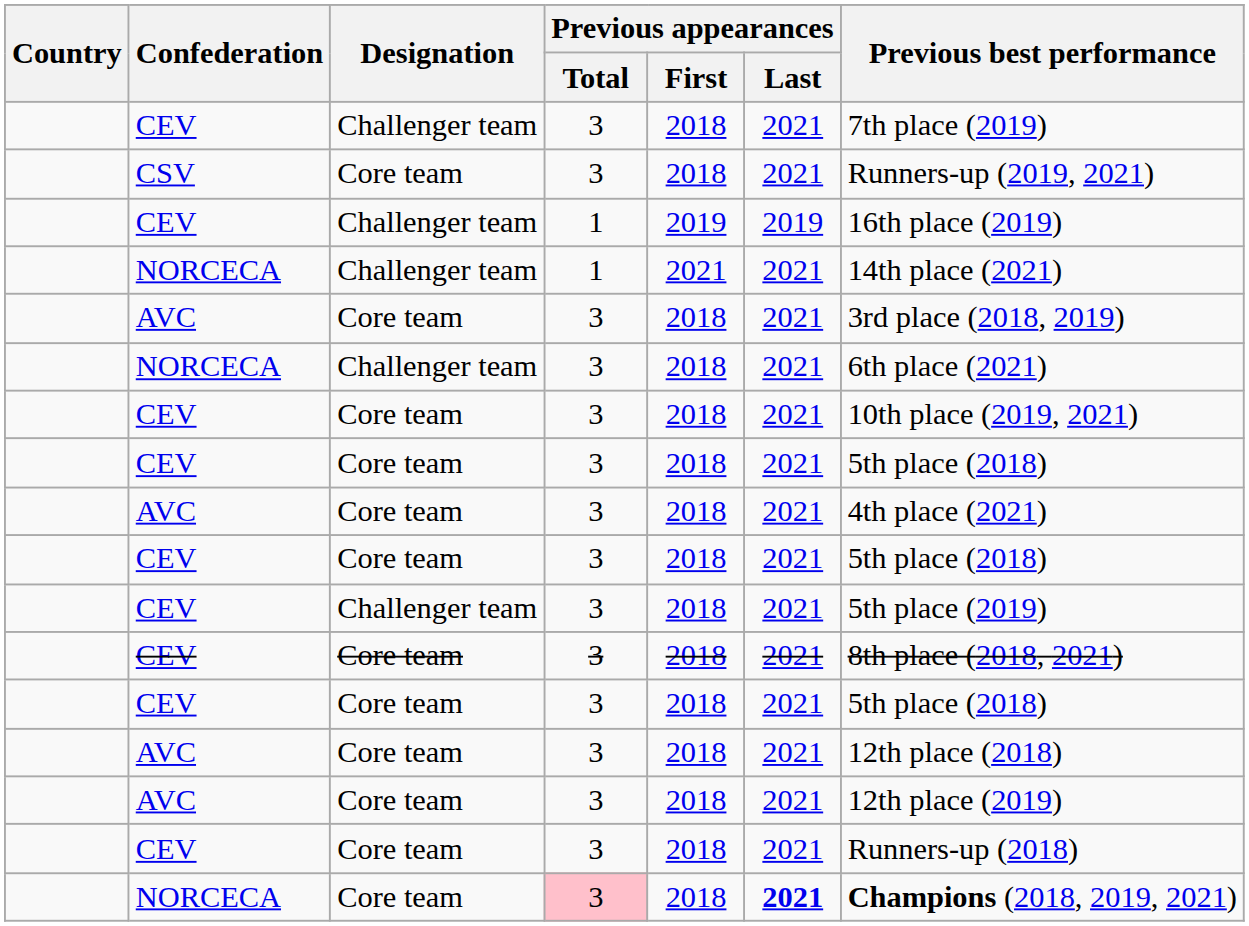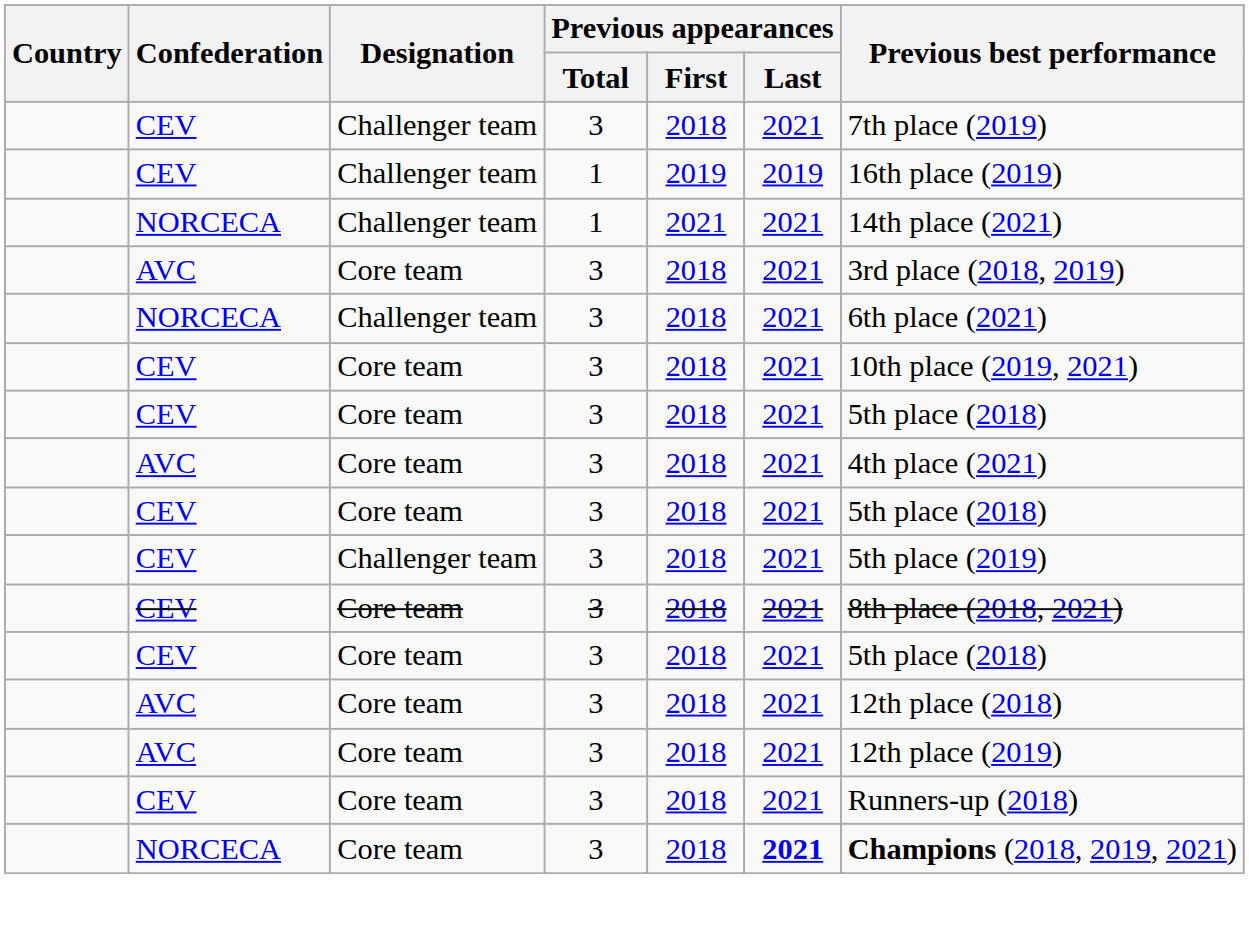 <table class="wikitable sortable">
 <tr>
 <th rowspan=2>Country</th>
 <th rowspan=2>Confederation</th>
 <th rowspan=2>Designation</th>
 <th colspan=3>Previous appearances</th>
 <th rowspan=2>Previous best performance</th>
 </tr>
 <tr>
 <th>Total</th>
 <th>First</th>
 <th>Last</th>
 </tr>
 <tr>
 <td></td>
 <td><a href='#'>CEV</a></td>
 <td>Challenger team</td>
 <td style="text-align:center">3</td>
 <td style="text-align:center"><a href='#'>2018</a></td>
 <td style="text-align:center"><a href='#'>2021</a></td>
 <td>7th place (<a href='#'>2019</a>)</td>
-</tr>
-<tr>
-<td></td>
-<td><a href='#'>CSV</a></td>
-<td>Core team</td>
-<td style="text-align:center">3</td>
-<td style="text-align:center"><a href='#'>2018</a></td>
-<td style="text-align:center"><a href='#'>2021</a></td>
-<td>Runners-up (<a href='#'>2019</a>, <a href='#'>2021</a>)</td>
 </tr>
 <tr>
 <td></td>
 <td><a href='#'>CEV</a></td>
 <td>Challenger team</td>
 <td style="text-align:center">1</td>
 <td style="text-align:center"><a href='#'>2019</a></td>
 <td style="text-align:center"><a href='#'>2019</a></td>
 <td>16th place (<a href='#'>2019</a>)</td>
 </tr>
 <tr>
 <td></td>
 <td><a href='#'>NORCECA</a></td>
 <td>Challenger team</td>
 <td style="text-align:center">1</td>
 <td style="text-align:center"><a href='#'>2021</a></td>
 <td style="text-align:center"><a href='#'>2021</a></td>
 <td>14th place (<a href='#'>2021</a>)</td>
 </tr>
 <tr>
 <td></td>
 <td><a href='#'>AVC</a></td>
 <td>Core team</td>
 <td style="text-align:center">3</td>
 <td style="text-align:center"><a href='#'>2018</a></td>
 <td style="text-align:center"><a href='#'>2021</a></td>
 <td>3rd place (<a href='#'>2018</a>, <a href='#'>2019</a>)</td>
 </tr>
 <tr>
 <td></td>
 <td><a href='#'>NORCECA</a></td>
 <td>Challenger team</td>
 <td style="text-align:center">3</td>
 <td style="text-align:center"><a href='#'>2018</a></td>
 <td style="text-align:center"><a href='#'>2021</a></td>
 <td>6th place (<a href='#'>2021</a>)</td>
 </tr>
 <tr>
 <td></td>
 <td><a href='#'>CEV</a></td>
 <td>Core team</td>
 <td style="text-align:center">3</td>
 <td style="text-align:center"><a href='#'>2018</a></td>
 <td style="text-align:center"><a href='#'>2021</a></td>
 <td>10th place (<a href='#'>2019</a>, <a href='#'>2021</a>)</td>
 </tr>
 <tr>
 <td></td>
 <td><a href='#'>CEV</a></td>
 <td>Core team</td>
 <td style="text-align:center">3</td>
 <td style="text-align:center"><a href='#'>2018</a></td>
 <td style="text-align:center"><a href='#'>2021</a></td>
 <td>5th place (<a href='#'>2018</a>)</td>
 </tr>
 <tr>
 <td></td>
 <td><a href='#'>AVC</a></td>
 <td>Core team</td>
 <td style="text-align:center">3</td>
 <td style="text-align:center"><a href='#'>2018</a></td>
 <td style="text-align:center"><a href='#'>2021</a></td>
 <td>4th place (<a href='#'>2021</a>)</td>
 </tr>
 <tr>
 <td></td>
 <td><a href='#'>CEV</a></td>
 <td>Core team</td>
 <td style="text-align:center">3</td>
 <td style="text-align:center"><a href='#'>2018</a></td>
 <td style="text-align:center"><a href='#'>2021</a></td>
 <td>5th place (<a href='#'>2018</a>)</td>
 </tr>
 <tr>
 <td></td>
 <td><a href='#'>CEV</a></td>
 <td>Challenger team</td>
 <td style="text-align:center">3</td>
 <td style="text-align:center"><a href='#'>2018</a></td>
 <td style="text-align:center"><a href='#'>2021</a></td>
 <td>5th place (<a href='#'>2019</a>)</td>
 </tr>
 <tr>
 <td><s></s></td>
 <td><s><a href='#'>CEV</a></s></td>
 <td><s>Core team</s></td>
 <td style="text-align:center"><s>3</s></td>
 <td style="text-align:center"><s><a href='#'>2018</a></s></td>
 <td style="text-align:center"><s><a href='#'>2021</a></s></td>
 <td><s>8th place (<a href='#'>2018</a>, <a href='#'>2021</a>)</s></td>
 </tr>
 <tr>
 <td></td>
 <td><a href='#'>CEV</a></td>
 <td>Core team</td>
 <td style="text-align:center">3</td>
 <td style="text-align:center"><a href='#'>2018</a></td>
 <td style="text-align:center"><a href='#'>2021</a></td>
 <td>5th place (<a href='#'>2018</a>)</td>
 </tr>
 <tr>
 <td></td>
 <td><a href='#'>AVC</a></td>
 <td>Core team</td>
 <td style="text-align:center">3</td>
 <td style="text-align:center"><a href='#'>2018</a></td>
 <td style="text-align:center"><a href='#'>2021</a></td>
 <td>12th place (<a href='#'>2018</a>)</td>
 </tr>
 <tr>
 <td></td>
 <td><a href='#'>AVC</a></td>
 <td>Core team</td>
 <td style="text-align:center">3</td>
 <td style="text-align:center"><a href='#'>2018</a></td>
 <td style="text-align:center"><a href='#'>2021</a></td>
 <td>12th place (<a href='#'>2019</a>)</td>
 </tr>
 <tr>
 <td></td>
 <td><a href='#'>CEV</a></td>
 <td>Core team</td>
 <td style="text-align:center">3</td>
 <td style="text-align:center"><a href='#'>2018</a></td>
 <td style="text-align:center"><a href='#'>2021</a></td>
 <td>Runners-up (<a href='#'>2018</a>)</td>
 </tr>
 <tr>
 <td></td>
 <td><a href='#'>NORCECA</a></td>
 <td>Core team</td>
-<td style="background: pink; text-align:center">3</td>
+<td style="text-align:center">3</td>
 <td style="text-align:center"><a href='#'>2018</a></td>
 <td style="text-align:center"><strong><a href='#'>2021</a></strong></td>
 <td><strong>Champions</strong> (<a href='#'>2018</a>, <a href='#'>2019</a>, <a href='#'>2021</a>)</td>
 </tr>
 </table>
